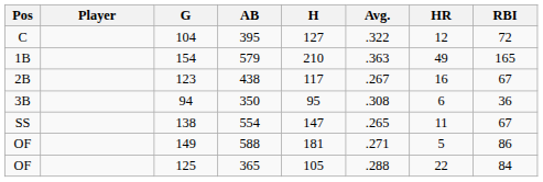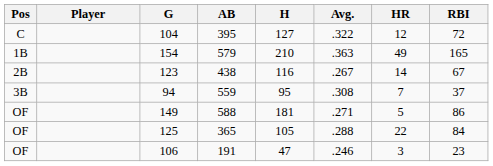 <table class="wikitable sortable">
 <tr>
 <th bgcolor="#DDDDFF" width="5%">Pos</th>
 <th bgcolor="#DDDDFF" width="16%">Player</th>
 <th bgcolor="#DDDDFF" width="9%">G</th>
 <th bgcolor="#DDDDFF" width="9%">AB</th>
 <th bgcolor="#DDDDFF" width="9%">H</th>
 <th bgcolor="#DDDDFF" width="9%">Avg.</th>
 <th bgcolor="#DDDDFF" width="9%">HR</th>
 <th bgcolor="#DDDDFF" width="9%">RBI</th>
 </tr>
 <tr align="center">
 <td>C</td>
 <td></td>
 <td>104</td>
 <td>395</td>
 <td>127</td>
 <td>.322</td>
 <td>12</td>
 <td>72</td>
 </tr>
 <tr align="center">
 <td>1B</td>
 <td></td>
 <td>154</td>
 <td>579</td>
 <td>210</td>
 <td>.363</td>
 <td>49</td>
 <td>165</td>
 </tr>
 <tr align="center">
 <td>2B</td>
 <td></td>
 <td>123</td>
 <td>438</td>
-<td>117</td>
+<td>116</td>
 <td>.267</td>
-<td>16</td>
+<td>14</td>
 <td>67</td>
 </tr>
 <tr align="center">
 <td>3B</td>
 <td></td>
 <td>94</td>
-<td>350</td>
+<td>559</td>
 <td>95</td>
 <td>.308</td>
-<td>6</td>
-<td>36</td>
-</tr>
-<tr align="center">
-<td>SS</td>
-<td></td>
-<td>138</td>
-<td>554</td>
-<td>147</td>
-<td>.265</td>
-<td>11</td>
-<td>67</td>
+<td>7</td>
+<td>37</td>
 </tr>
 <tr align="center">
 <td>OF</td>
 <td></td>
 <td>149</td>
 <td>588</td>
 <td>181</td>
 <td>.271</td>
 <td>5</td>
 <td>86</td>
 </tr>
 <tr align="center">
 <td>OF</td>
 <td></td>
 <td>125</td>
 <td>365</td>
 <td>105</td>
 <td>.288</td>
 <td>22</td>
 <td>84</td>
 </tr>
+<tr align="center">
+<td>OF</td>
+<td></td>
+<td>106</td>
+<td>191</td>
+<td>47</td>
+<td>.246</td>
+<td>3</td>
+<td>23</td>
+</tr>
 </table>
